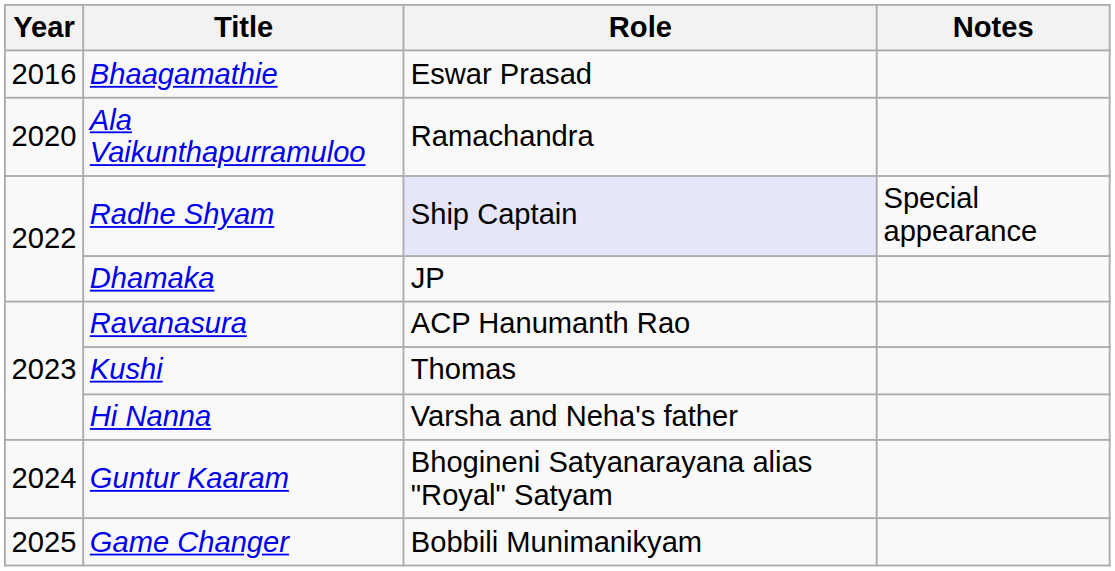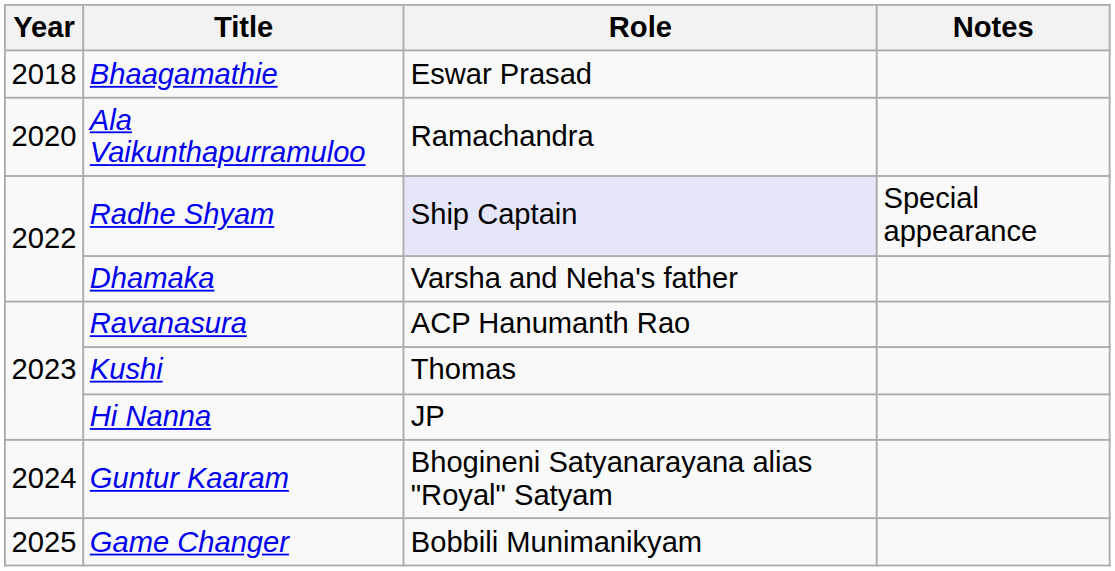 <table class="wikitable sortable">
 <tr>
 <th scope="col">Year</th>
 <th scope="col">Title</th>
 <th scope="col">Role</th>
 <th scope="col" class="unsortable">Notes</th>
 </tr>
 <tr>
-<td>2016</td>
+<td>2018</td>
 <td><em><a href='#'>Bhaagamathie</a></em></td>
 <td>Eswar Prasad</td>
 <td></td>
 </tr>
 <tr>
 <td>2020</td>
 <td><em><a href='#'>Ala Vaikunthapurramuloo</a></em></td>
 <td>Ramachandra</td>
 <td></td>
 </tr>
 <tr>
 <td rowspan="2">2022</td>
 <td><em><a href='#'>Radhe Shyam</a></em></td>
 <td style="background: lavender;">Ship Captain</td>
 <td>Special appearance </td>
 </tr>
 <tr>
 <td><em><a href='#'>Dhamaka</a></em></td>
-<td>JP</td>
+<td>Varsha and Neha's father</td>
 <td></td>
 </tr>
 <tr>
 <td rowspan="3">2023</td>
 <td><em><a href='#'>Ravanasura</a></em></td>
 <td>ACP Hanumanth Rao</td>
 <td></td>
 </tr>
 <tr>
 <td><em><a href='#'>Kushi</a></em></td>
 <td>Thomas</td>
 <td></td>
 </tr>
 <tr>
 <td><em><a href='#'>Hi Nanna</a></em></td>
-<td>Varsha and Neha's father</td>
+<td>JP</td>
 <td></td>
 </tr>
 <tr>
 <td>2024</td>
 <td><em><a href='#'>Guntur Kaaram</a></em></td>
 <td>Bhogineni Satyanarayana alias "Royal" Satyam</td>
 <td></td>
 </tr>
 <tr>
 <td>2025</td>
 <td><a href='#'><em>Game Changer</em></a></td>
 <td>Bobbili Munimanikyam</td>
 <td></td>
 </tr>
 </table>
